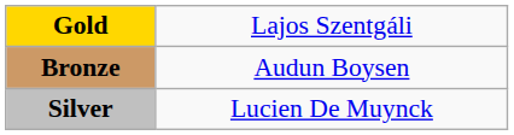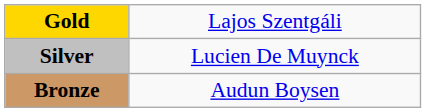 <table class="wikitable" style="text-align:center; " width="35%">
 <tr>
 <td bgcolor="gold"><strong>Gold</strong></td>
 <td><a href='#'>Lajos Szentgáli</a><br>  <small><em></em></small></td>
 </tr>
 <tr>
+<td bgcolor="silver"><strong>Silver</strong></td>
+<td><a href='#'>Lucien De Muynck</a><br>  <small><em></em></small></td>
+</tr>
+<tr>
 <td bgcolor="CC9966"><strong>Bronze</strong></td>
 <td><a href='#'>Audun Boysen</a><br>  <small><em></em></small></td>
 </tr>
-<tr>
-<td bgcolor="silver"><strong>Silver</strong></td>
-<td><a href='#'>Lucien De Muynck</a><br>  <small><em></em></small></td>
-</tr>
 </table>
